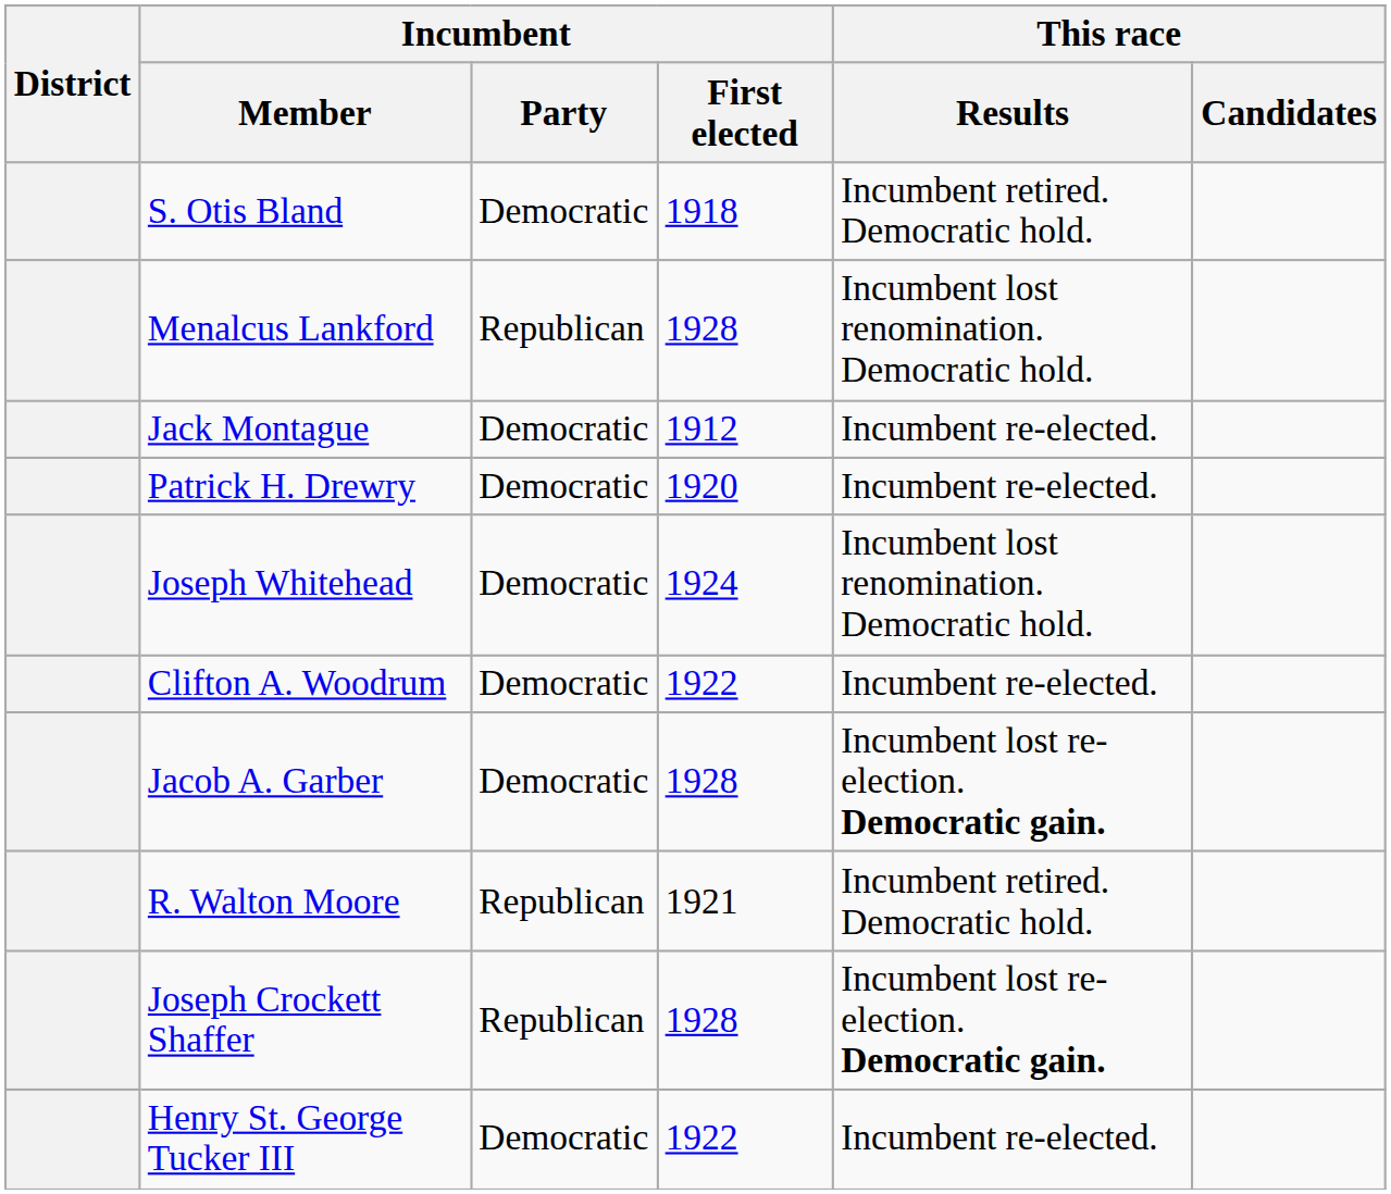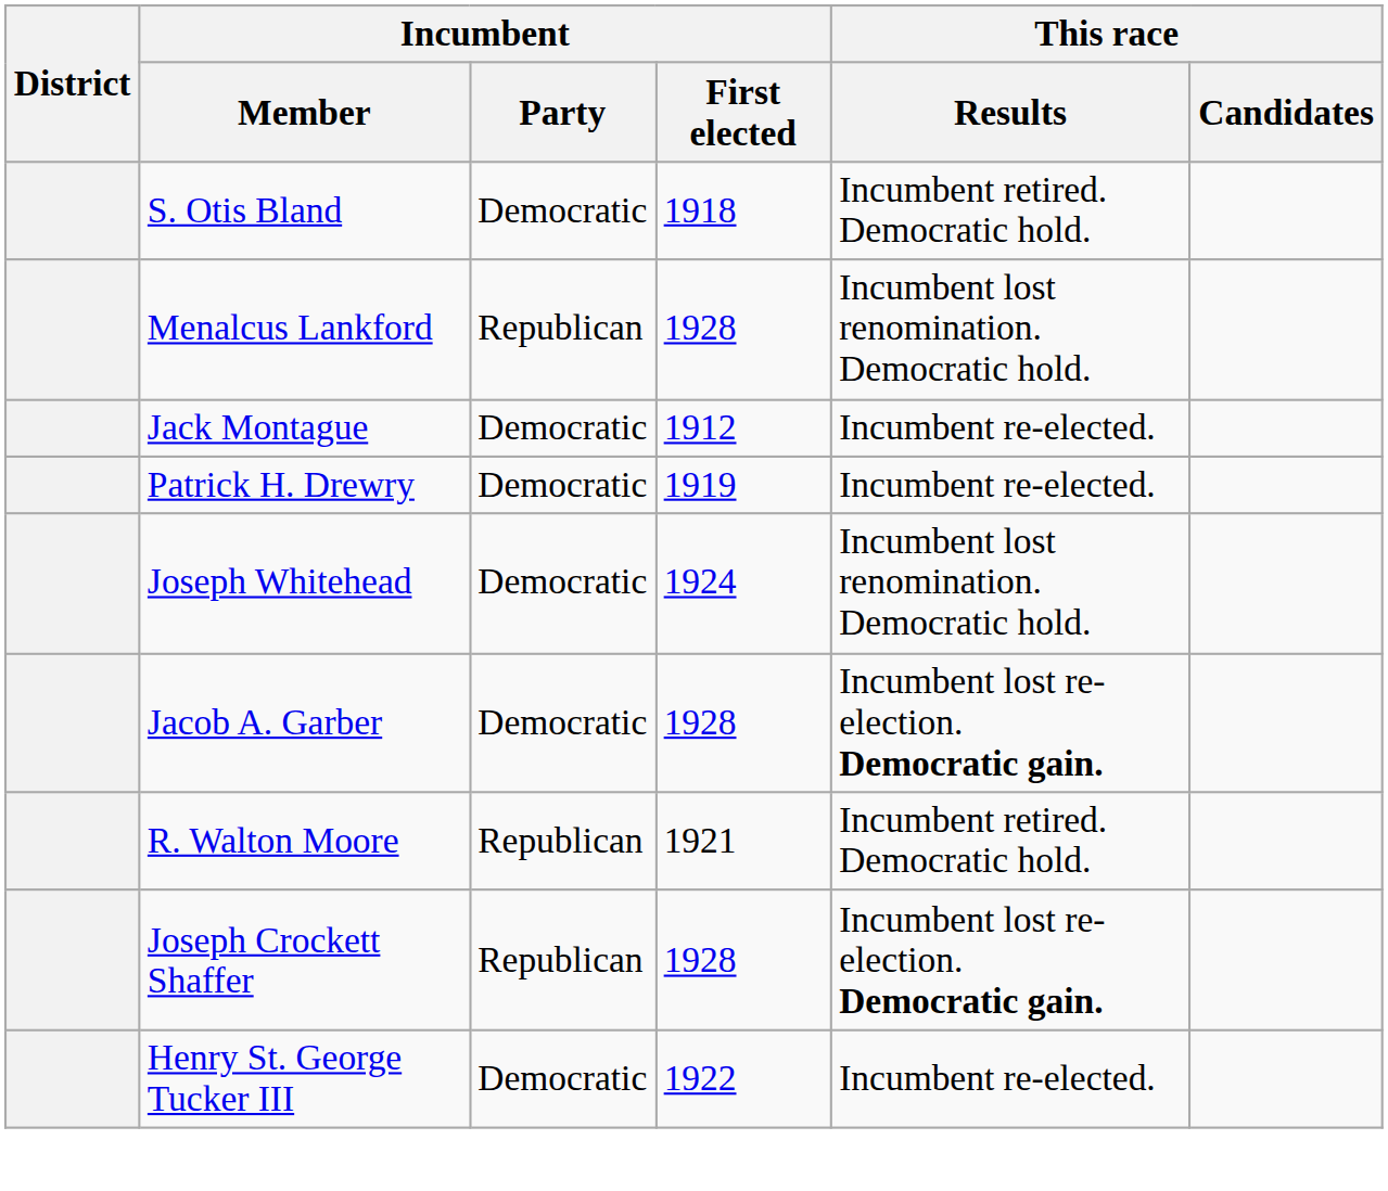 <table class=wikitable>
 <tr>
 <th rowspan=2>District</th>
 <th colspan=3>Incumbent</th>
 <th colspan=2>This race</th>
 </tr>
 <tr>
 <th>Member</th>
 <th>Party</th>
 <th>First elected</th>
 <th>Results</th>
 <th>Candidates</th>
 </tr>
 <tr>
 <th></th>
 <td><a href='#'>S. Otis Bland</a></td>
 <td>Democratic</td>
 <td><a href='#'>1918</a></td>
 <td>Incumbent retired.<br>Democratic hold.</td>
 <td nowrap></td>
 </tr>
 <tr>
 <th></th>
 <td><a href='#'>Menalcus Lankford</a></td>
 <td>Republican</td>
 <td><a href='#'>1928</a></td>
 <td>Incumbent lost renomination.<br>Democratic hold.</td>
 <td nowrap></td>
 </tr>
 <tr>
 <th></th>
 <td><a href='#'>Jack Montague</a></td>
 <td>Democratic</td>
 <td><a href='#'>1912</a></td>
 <td>Incumbent re-elected.</td>
 <td nowrap></td>
 </tr>
 <tr>
 <th></th>
 <td><a href='#'>Patrick H. Drewry</a></td>
 <td>Democratic</td>
-<td><a href='#'>1920</a></td>
+<td><a href='#'>1919</a></td>
 <td>Incumbent re-elected.</td>
 <td nowrap></td>
 </tr>
 <tr>
 <th></th>
 <td><a href='#'>Joseph Whitehead</a></td>
 <td>Democratic</td>
 <td><a href='#'>1924</a></td>
 <td>Incumbent lost renomination.<br>Democratic hold.</td>
-<td nowrap></td>
-</tr>
-<tr>
-<th></th>
-<td><a href='#'>Clifton A. Woodrum</a></td>
-<td>Democratic</td>
-<td><a href='#'>1922</a></td>
-<td>Incumbent re-elected.</td>
 <td nowrap></td>
 </tr>
 <tr>
 <th></th>
 <td><a href='#'>Jacob A. Garber</a></td>
 <td>Democratic</td>
 <td><a href='#'>1928</a></td>
 <td>Incumbent lost re-election.<br><strong>Democratic gain.</strong></td>
 <td nowrap></td>
 </tr>
 <tr>
 <th></th>
 <td><a href='#'>R. Walton Moore</a></td>
 <td>Republican</td>
 <td>1921</td>
 <td>Incumbent retired.<br>Democratic hold.</td>
 <td nowrap></td>
 </tr>
 <tr>
 <th></th>
 <td><a href='#'>Joseph Crockett Shaffer</a></td>
 <td>Republican</td>
 <td><a href='#'>1928</a></td>
 <td>Incumbent lost re-election.<br><strong>Democratic gain.</strong></td>
 <td nowrap></td>
 </tr>
 <tr>
 <th></th>
 <td><a href='#'>Henry St. George Tucker III</a></td>
 <td>Democratic</td>
 <td><a href='#'>1922</a></td>
 <td>Incumbent re-elected.</td>
 <td nowrap></td>
 </tr>
 </table>
